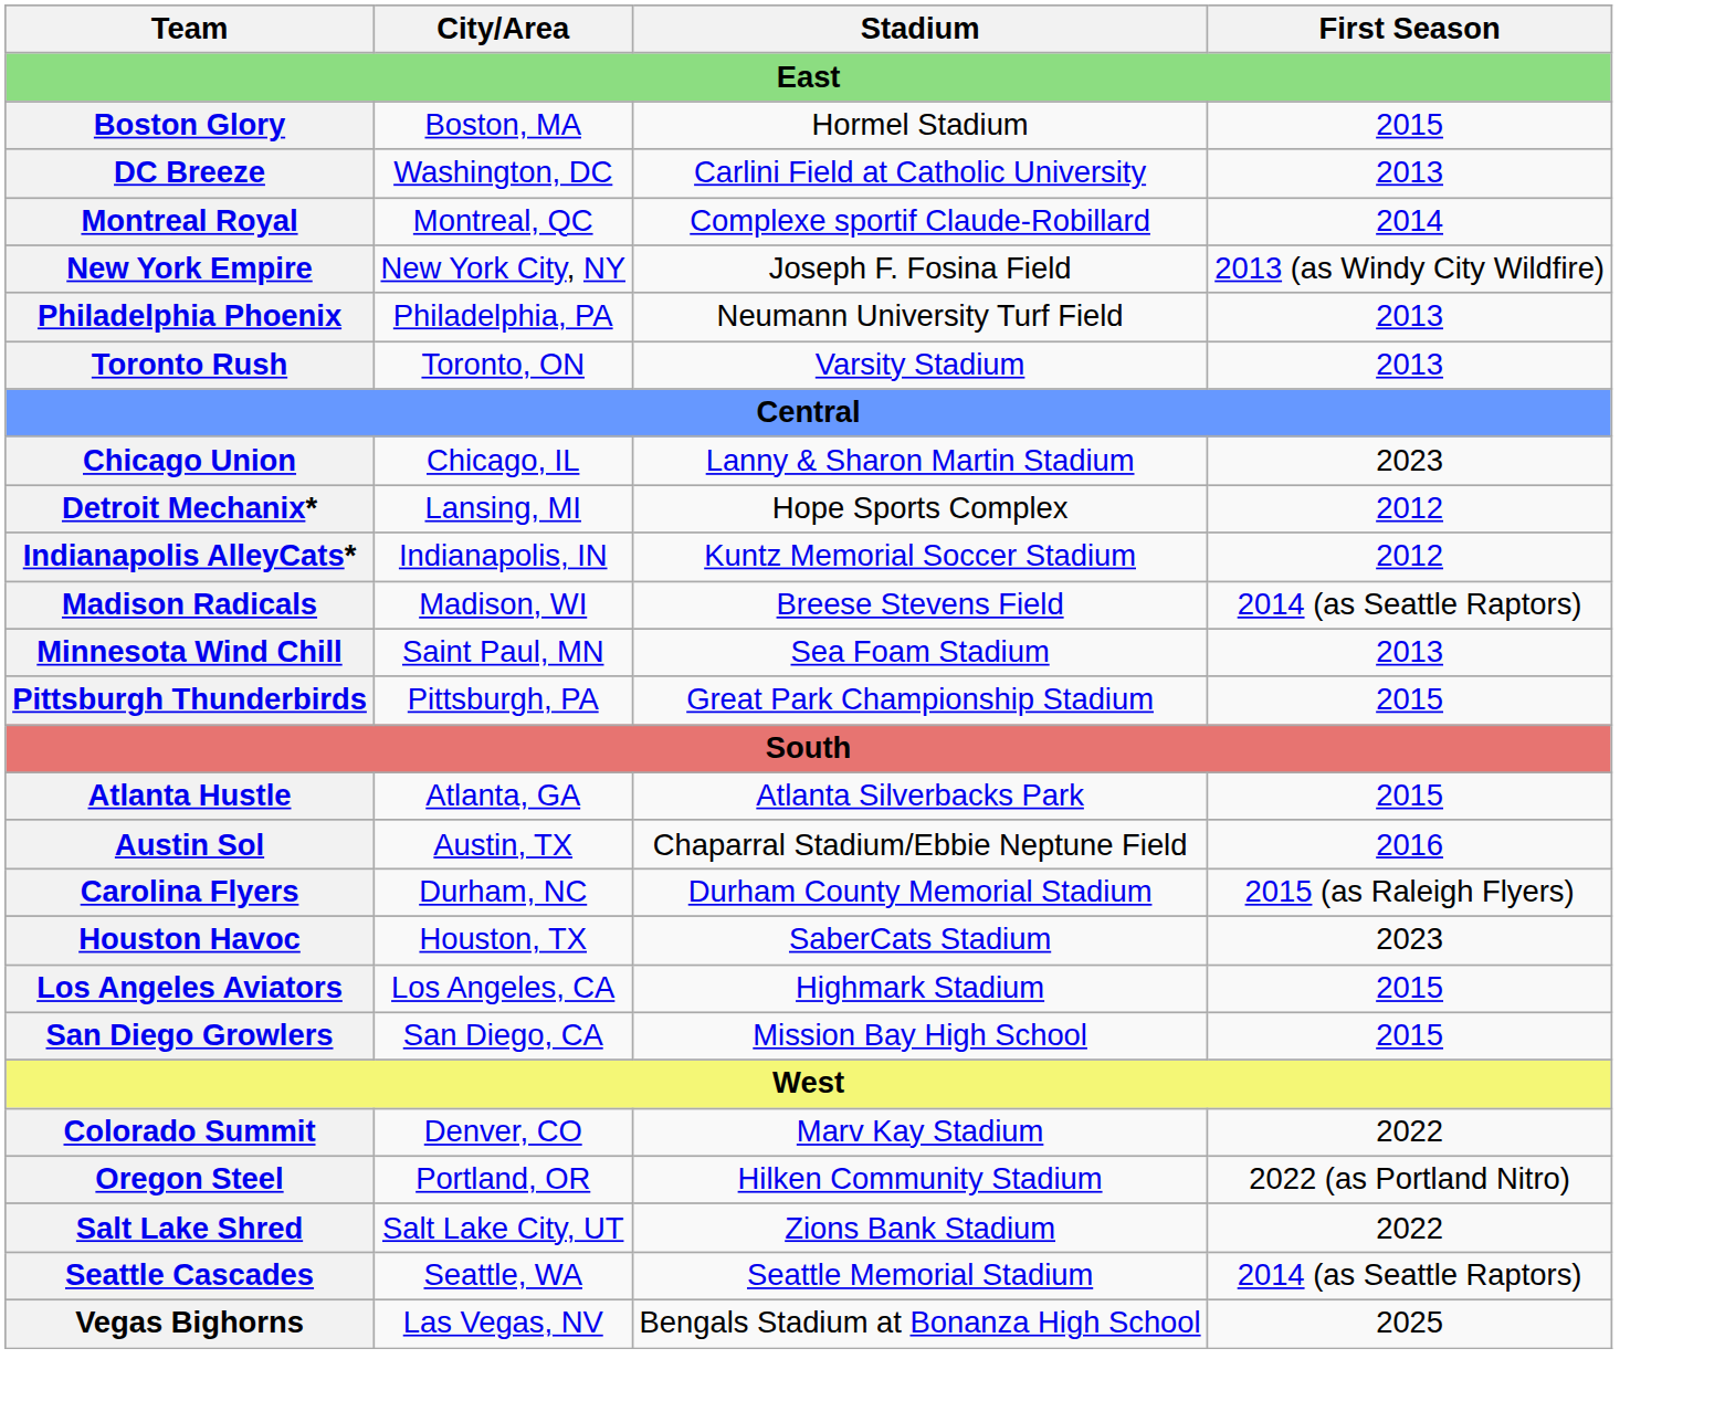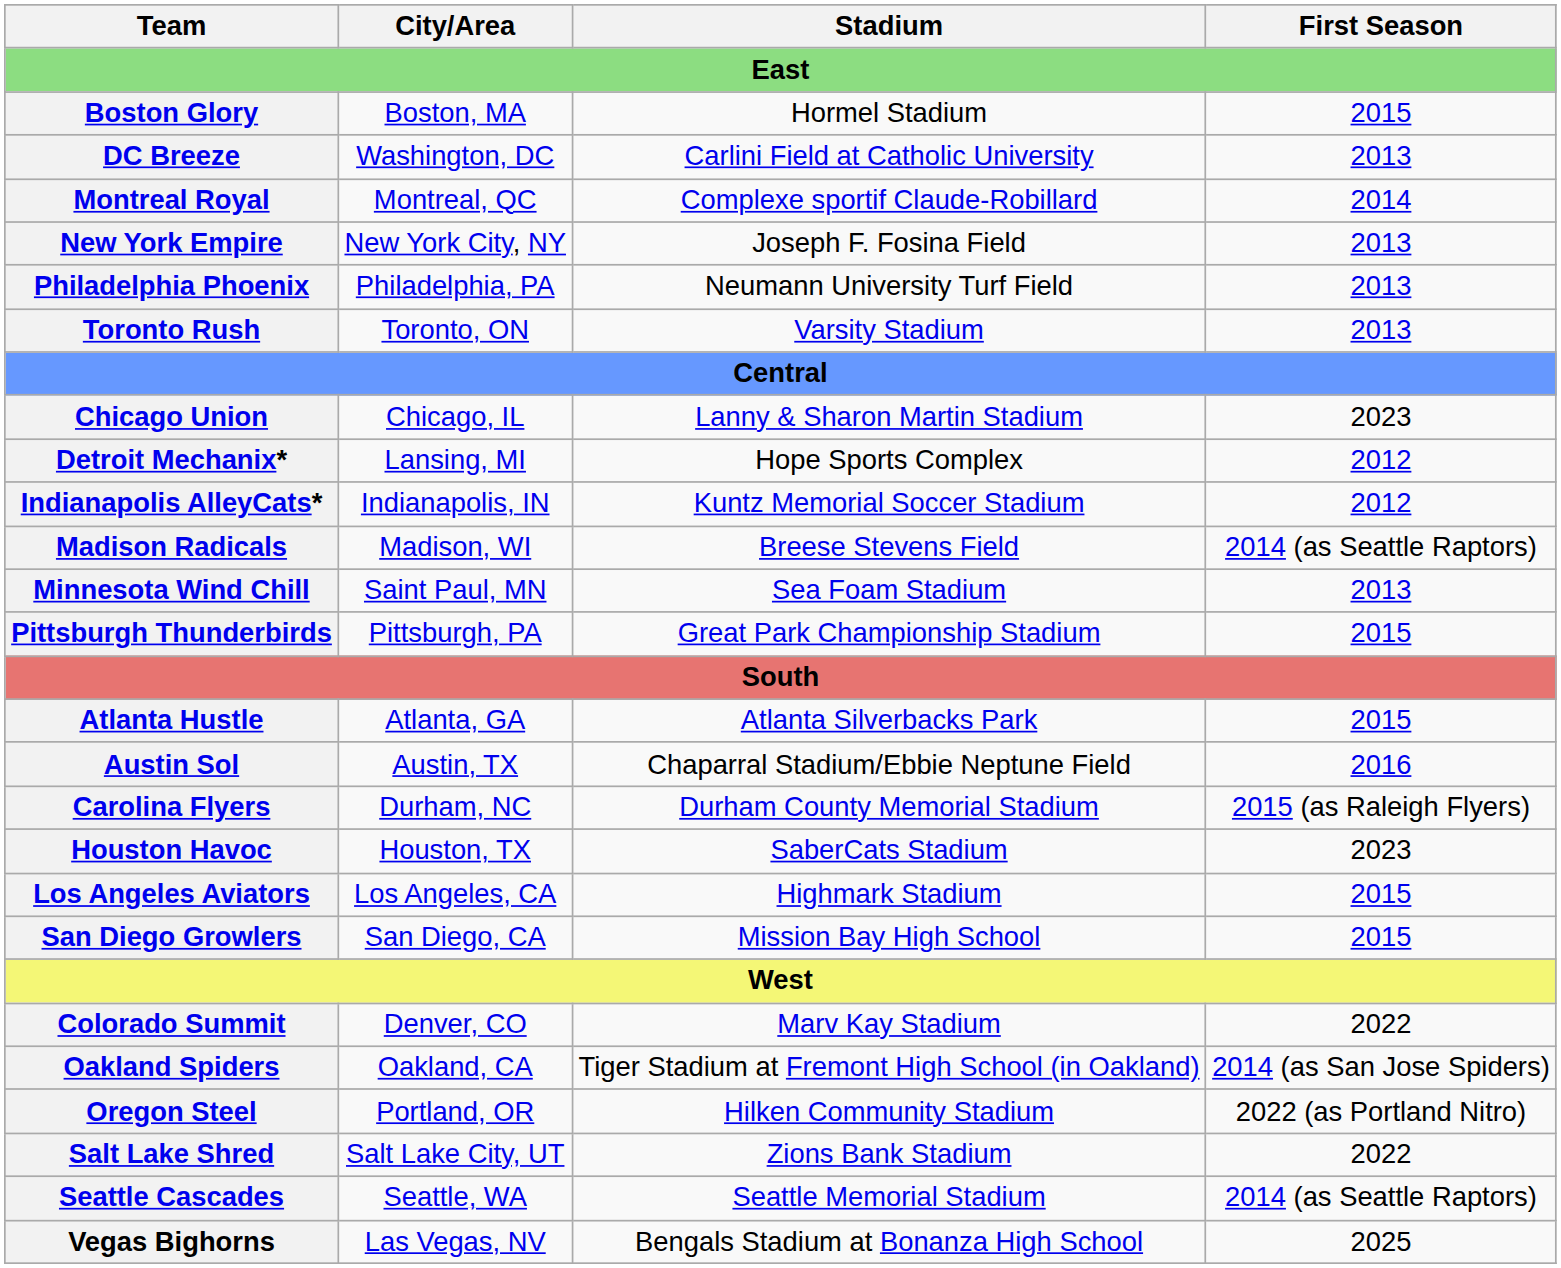 <table class="wikitable plainrowheaders" style="text-align:center">
 <tr>
 <th scope="col">Team</th>
 <th scope="col">City/Area</th>
 <th scope="col">Stadium</th>
 <th scope="col">First Season</th>
 </tr>
 <tr>
 <th style="background:#8CDD81" colspan=4>East</th>
 </tr>
 <tr>
 <th scope="row"><a href='#'>Boston Glory</a></th>
 <td><a href='#'>Boston, MA</a></td>
 <td>Hormel Stadium</td>
 <td><a href='#'>2015</a></td>
 </tr>
 <tr>
 <th scope="row"><a href='#'>DC Breeze</a></th>
 <td><a href='#'>Washington, DC</a></td>
 <td><a href='#'>Carlini Field at Catholic University</a></td>
 <td><a href='#'>2013</a></td>
 </tr>
 <tr>
 <th scope="row"><a href='#'>Montreal Royal</a></th>
 <td><a href='#'>Montreal, QC</a></td>
 <td><a href='#'>Complexe sportif Claude-Robillard</a></td>
 <td><a href='#'>2014</a></td>
 </tr>
 <tr>
 <th scope="row"><a href='#'>New York Empire</a></th>
 <td><a href='#'>New York City</a>, <a href='#'>NY</a></td>
 <td>Joseph F. Fosina Field</td>
-<td><a href='#'>2013</a> (as Windy City Wildfire)</td>
+<td><a href='#'>2013</a></td>
 </tr>
 <tr>
 <th scope="row"><a href='#'>Philadelphia Phoenix</a></th>
 <td><a href='#'>Philadelphia, PA</a></td>
 <td>Neumann University Turf Field</td>
 <td><a href='#'>2013</a></td>
 </tr>
 <tr>
 <th scope="row"><a href='#'>Toronto Rush</a></th>
 <td><a href='#'>Toronto, ON</a></td>
 <td><a href='#'>Varsity Stadium</a></td>
 <td><a href='#'>2013</a></td>
 </tr>
 <tr>
 <th style="background:#6698FF" colspan=4>Central</th>
 </tr>
 <tr>
 <th scope="row"><a href='#'>Chicago Union</a></th>
 <td><a href='#'>Chicago, IL</a></td>
 <td><a href='#'>Lanny & Sharon Martin Stadium</a></td>
 <td>2023</td>
 </tr>
 <tr>
 <th scope="row"><a href='#'>Detroit Mechanix</a>*</th>
 <td><a href='#'>Lansing, MI</a></td>
 <td>Hope Sports Complex</td>
 <td><a href='#'>2012</a></td>
 </tr>
 <tr>
 <th scope="row"><a href='#'>Indianapolis AlleyCats</a>*</th>
 <td><a href='#'>Indianapolis, IN</a></td>
 <td><a href='#'>Kuntz Memorial Soccer Stadium</a></td>
 <td><a href='#'>2012</a></td>
 </tr>
 <tr>
 <th scope="row"><a href='#'>Madison Radicals</a></th>
 <td><a href='#'>Madison, WI</a></td>
 <td><a href='#'>Breese Stevens Field</a></td>
 <td><a href='#'>2014</a> (as Seattle Raptors)</td>
 </tr>
 <tr>
 <th scope="row"><a href='#'>Minnesota Wind Chill</a></th>
 <td><a href='#'>Saint Paul, MN</a></td>
 <td><a href='#'>Sea Foam Stadium</a></td>
 <td><a href='#'>2013</a></td>
 </tr>
 <tr>
 <th scope="row"><a href='#'>Pittsburgh Thunderbirds</a></th>
 <td><a href='#'>Pittsburgh, PA</a></td>
 <td><a href='#'>Great Park Championship Stadium</a></td>
 <td><a href='#'>2015</a></td>
 </tr>
 <tr>
 <th style="background:#E77471" colspan=4>South</th>
 </tr>
 <tr>
 <th scope="row"><a href='#'>Atlanta Hustle</a></th>
 <td><a href='#'>Atlanta, GA</a></td>
 <td><a href='#'>Atlanta Silverbacks Park </a></td>
 <td><a href='#'>2015</a></td>
 </tr>
 <tr>
 <th scope="row"><a href='#'>Austin Sol</a></th>
 <td><a href='#'>Austin, TX</a></td>
 <td>Chaparral Stadium/Ebbie Neptune Field</td>
 <td><a href='#'>2016</a></td>
 </tr>
 <tr>
 <th scope="row"><a href='#'>Carolina Flyers</a></th>
 <td><a href='#'>Durham, NC</a></td>
 <td><a href='#'>Durham County Memorial Stadium</a></td>
 <td><a href='#'>2015</a> (as Raleigh Flyers)</td>
 </tr>
 <tr>
 <th scope="row"><a href='#'>Houston Havoc</a></th>
 <td><a href='#'>Houston, TX</a></td>
 <td><a href='#'>SaberCats Stadium</a></td>
 <td>2023</td>
 </tr>
 <tr>
 <th scope="row"><a href='#'>Los Angeles Aviators</a></th>
 <td><a href='#'>Los Angeles, CA</a></td>
 <td><a href='#'>Highmark Stadium</a></td>
 <td><a href='#'>2015</a></td>
 </tr>
 <tr>
 <th scope="row"><a href='#'>San Diego Growlers</a></th>
 <td><a href='#'>San Diego, CA</a></td>
 <td><a href='#'>Mission Bay High School</a></td>
 <td><a href='#'>2015</a></td>
 </tr>
 <tr>
 <th style="background:#F4F776" colspan=4>West</th>
 </tr>
 <tr>
 <th scope="row"><a href='#'>Colorado Summit</a></th>
 <td><a href='#'>Denver, CO</a></td>
 <td><a href='#'>Marv Kay Stadium</a></td>
 <td 2022 American Ultimate Disc League season>2022</td>
 </tr>
 <tr>
+<th scope="row"><a href='#'>Oakland Spiders</a></th>
+<td><a href='#'>Oakland, CA</a></td>
+<td>Tiger Stadium at <a href='#'>Fremont High School (in Oakland)</a></td>
+<td><a href='#'>2014</a> (as San Jose Spiders)</td>
+</tr>
+<tr>
 <th scope="row"><a href='#'>Oregon Steel</a></th>
 <td><a href='#'>Portland, OR</a></td>
 <td><a href='#'>Hilken Community Stadium</a></td>
 <td 2022 American Ultimate Disc League season>2022 (as Portland Nitro)</td>
 </tr>
 <tr>
 <th scope="row"><a href='#'>Salt Lake Shred</a></th>
 <td><a href='#'>Salt Lake City, UT</a></td>
 <td><a href='#'>Zions Bank Stadium</a></td>
 <td 2022 American Ultimate Disc League season>2022</td>
 </tr>
 <tr>
 <th scope="row"><a href='#'>Seattle Cascades</a></th>
 <td><a href='#'>Seattle, WA</a></td>
 <td><a href='#'>Seattle Memorial Stadium</a></td>
 <td><a href='#'>2014</a> (as Seattle Raptors)</td>
 </tr>
 <tr>
 <th scope="row">Vegas Bighorns</th>
 <td><a href='#'>Las Vegas, NV</a></td>
 <td>Bengals Stadium at <a href='#'>Bonanza High School</a></td>
 <td 2025 American Ultimate Disc League season>2025</td>
 </tr>
 <tr>
 </tr>
 </table>
